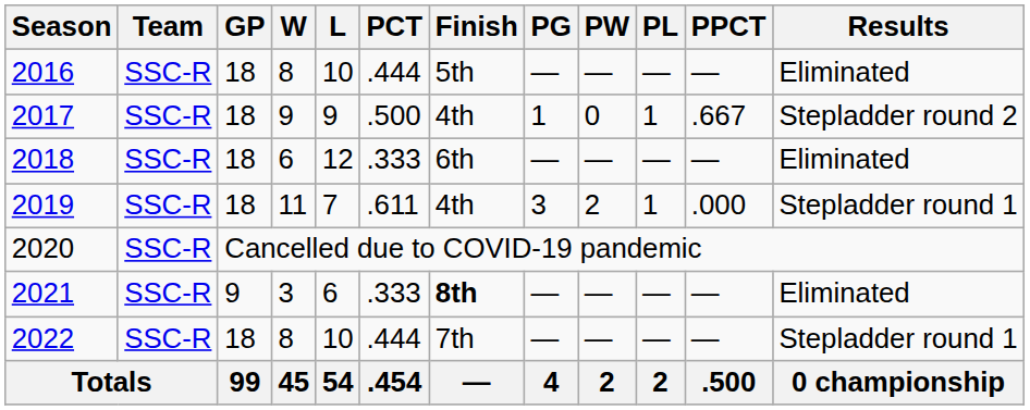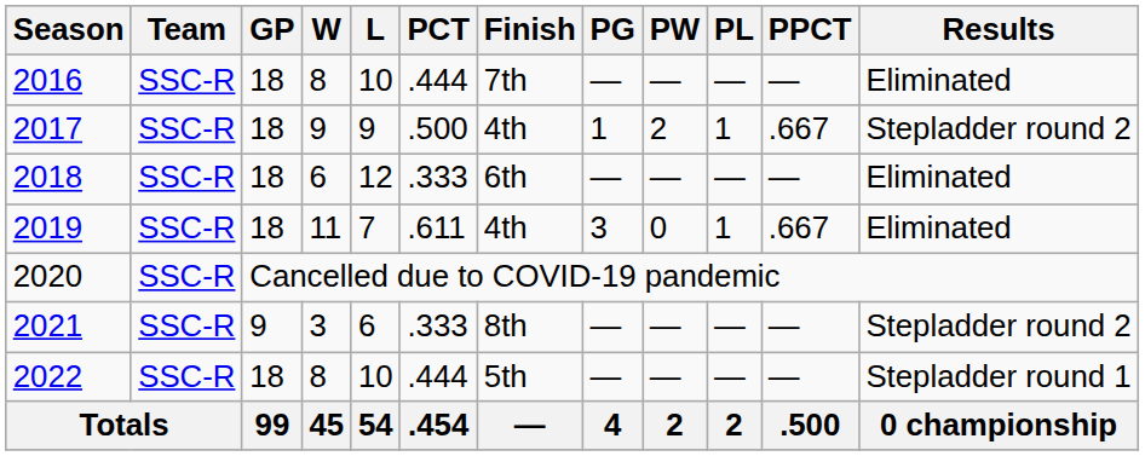 <table class="wikitable">
 <tr>
 <th>Season</th>
 <th>Team</th>
 <th>GP</th>
 <th>W</th>
 <th>L</th>
 <th>PCT</th>
 <th>Finish</th>
 <th>PG</th>
 <th>PW</th>
 <th>PL</th>
 <th>PPCT</th>
 <th>Results</th>
 </tr>
 <tr>
 <td><a href='#'>2016</a></td>
 <td><a href='#'>SSC-R</a></td>
 <td>18</td>
 <td>8</td>
 <td>10</td>
 <td>.444</td>
-<td>5th</td>
+<td>7th</td>
 <td>—</td>
 <td>—</td>
 <td>—</td>
 <td>—</td>
 <td>Eliminated</td>
 </tr>
 <tr>
 <td><a href='#'>2017</a></td>
 <td><a href='#'>SSC-R</a></td>
 <td>18</td>
 <td>9</td>
 <td>9</td>
 <td>.500</td>
 <td>4th</td>
 <td>1</td>
-<td>0</td>
+<td>2</td>
 <td>1</td>
 <td>.667</td>
 <td>Stepladder round 2</td>
 </tr>
 <tr>
 <td><a href='#'>2018</a></td>
 <td><a href='#'>SSC-R</a></td>
 <td>18</td>
 <td>6</td>
 <td>12</td>
 <td>.333</td>
 <td>6th</td>
 <td>—</td>
 <td>—</td>
 <td>—</td>
 <td>—</td>
 <td>Eliminated</td>
 </tr>
 <tr>
 <td><a href='#'>2019</a></td>
 <td><a href='#'>SSC-R</a></td>
 <td>18</td>
 <td>11</td>
 <td>7</td>
 <td>.611</td>
 <td>4th</td>
 <td>3</td>
-<td>2</td>
+<td>0</td>
 <td>1</td>
-<td>.000</td>
-<td>Stepladder round 1</td>
+<td>.667</td>
+<td>Eliminated</td>
 </tr>
 <tr>
 <td>2020</td>
 <td><a href='#'>SSC-R</a></td>
 <td colspan="10">Cancelled due to COVID-19 pandemic</td>
 </tr>
 <tr>
 <td><a href='#'>2021</a></td>
 <td><a href='#'>SSC-R</a></td>
 <td>9</td>
 <td>3</td>
 <td>6</td>
 <td>.333</td>
-<td><strong>8th</strong></td>
+<td>8th</td>
 <td>—</td>
 <td>—</td>
 <td>—</td>
 <td>—</td>
-<td>Eliminated</td>
+<td>Stepladder round 2</td>
 </tr>
 <tr>
 <td><a href='#'>2022</a></td>
 <td><a href='#'>SSC-R</a></td>
 <td>18</td>
 <td>8</td>
 <td>10</td>
 <td>.444</td>
-<td>7th</td>
+<td>5th</td>
 <td>—</td>
 <td>—</td>
 <td>—</td>
 <td>—</td>
 <td>Stepladder round 1</td>
 </tr>
 <tr>
 <th colspan="2">Totals</th>
 <th>99</th>
 <th>45</th>
 <th>54</th>
 <th>.454</th>
 <th>—</th>
 <th>4</th>
 <th>2</th>
 <th>2</th>
 <th>.500</th>
 <th>0 championship</th>
 </tr>
 </table>
